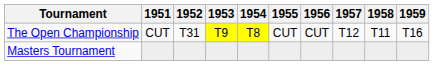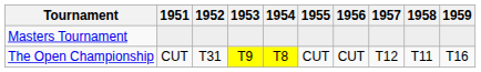 <table class="wikitable" style="font-size:95%;text-align:center;">
 <tr>
 <th>Tournament</th>
 <th>1951</th>
 <th>1952</th>
 <th>1953</th>
 <th>1954</th>
 <th>1955</th>
 <th>1956</th>
 <th>1957</th>
 <th>1958</th>
 <th>1959</th>
 </tr>
 <tr>
+<td align=left><a href='#'>Masters Tournament</a></td>
+<td style="background:#eeeeee;"></td>
+<td style="background:#eeeeee;"></td>
+<td style="background:#eeeeee;"></td>
+<td style="background:#eeeeee;"></td>
+<td style="background:#eeeeee;"></td>
+<td style="background:#eeeeee;"></td>
+<td style="background:#eeeeee;"></td>
+<td style="background:#eeeeee;"></td>
+<td style="background:#eeeeee;"></td>
+</tr>
+<tr>
 <td align=left><a href='#'>The Open Championship</a></td>
 <td>CUT</td>
 <td>T31</td>
 <td style="background:yellow;">T9</td>
 <td style="background:yellow;">T8</td>
 <td>CUT</td>
 <td>CUT</td>
 <td>T12</td>
 <td>T11</td>
 <td>T16</td>
 </tr>
-<tr>
-<td align=left><a href='#'>Masters Tournament</a></td>
-<td style="background:#eeeeee;"></td>
-<td style="background:#eeeeee;"></td>
-<td style="background:#eeeeee;"></td>
-<td style="background:#eeeeee;"></td>
-<td style="background:#eeeeee;"></td>
-<td style="background:#eeeeee;"></td>
-<td style="background:#eeeeee;"></td>
-<td style="background:#eeeeee;"></td>
-<td style="background:#eeeeee;"></td>
-</tr>
 </table>
